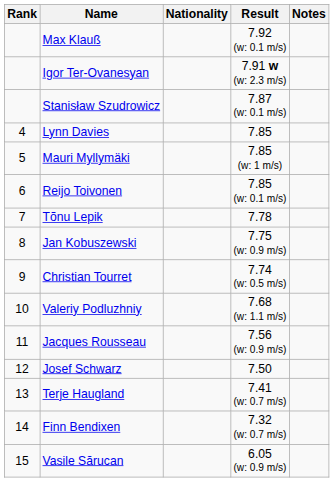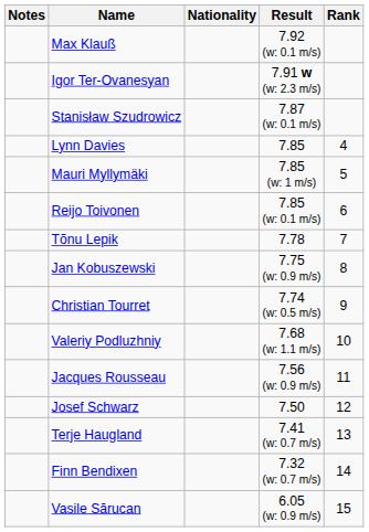 <table class="wikitable sortable" style="text-align:center">
 <tr>
-<th>Rank</th>
+<th>Notes</th>
 <th>Name</th>
 <th>Nationality</th>
 <th>Result</th>
-<th>Notes</th>
+<th>Rank</th>
 </tr>
 <tr>
 <td></td>
 <td align=left><a href='#'>Max Klauß</a></td>
 <td align=left></td>
 <td>7.92<br><small>(w: 0.1 m/s)</small></td>
 <td></td>
 </tr>
 <tr>
 <td></td>
 <td align=left><a href='#'>Igor Ter-Ovanesyan</a></td>
 <td align=left></td>
 <td>7.91 <strong>w</strong><br><small>(w: 2.3 m/s)</small></td>
 <td></td>
 </tr>
 <tr>
 <td></td>
 <td align=left><a href='#'>Stanisław Szudrowicz</a></td>
 <td align=left></td>
 <td>7.87<br><small>(w: 0.1 m/s)</small></td>
 <td></td>
 </tr>
 <tr>
-<td>4</td>
+<td></td>
 <td align=left><a href='#'>Lynn Davies</a></td>
 <td align=left></td>
 <td>7.85</td>
-<td></td>
+<td>4</td>
 </tr>
 <tr>
-<td>5</td>
+<td></td>
 <td align=left><a href='#'>Mauri Myllymäki</a></td>
 <td align=left></td>
 <td>7.85<br><small>(w: 1 m/s)</small></td>
-<td></td>
+<td>5</td>
 </tr>
 <tr>
-<td>6</td>
+<td></td>
 <td align=left><a href='#'>Reijo Toivonen</a></td>
 <td align=left></td>
 <td>7.85<br><small>(w: 0.1 m/s)</small></td>
-<td></td>
+<td>6</td>
 </tr>
 <tr>
-<td>7</td>
+<td></td>
 <td align=left><a href='#'>Tõnu Lepik</a></td>
 <td align=left></td>
 <td>7.78</td>
-<td></td>
+<td>7</td>
 </tr>
 <tr>
-<td>8</td>
+<td></td>
 <td align=left><a href='#'>Jan Kobuszewski</a></td>
 <td align=left></td>
 <td>7.75<br><small>(w: 0.9 m/s)</small></td>
-<td></td>
+<td>8</td>
 </tr>
 <tr>
-<td>9</td>
+<td></td>
 <td align=left><a href='#'>Christian Tourret</a></td>
 <td align=left></td>
 <td>7.74<br><small>(w: 0.5 m/s)</small></td>
-<td></td>
+<td>9</td>
 </tr>
 <tr>
-<td>10</td>
+<td></td>
 <td align=left><a href='#'>Valeriy Podluzhniy</a></td>
 <td align=left></td>
 <td>7.68<br><small>(w: 1.1 m/s)</small></td>
-<td></td>
+<td>10</td>
 </tr>
 <tr>
-<td>11</td>
+<td></td>
 <td align=left><a href='#'>Jacques Rousseau</a></td>
 <td align=left></td>
 <td>7.56<br><small>(w: 0.9 m/s)</small></td>
-<td></td>
+<td>11</td>
 </tr>
 <tr>
-<td>12</td>
+<td></td>
 <td align=left><a href='#'>Josef Schwarz</a></td>
 <td align=left></td>
 <td>7.50</td>
-<td></td>
+<td>12</td>
 </tr>
 <tr>
-<td>13</td>
+<td></td>
 <td align=left><a href='#'>Terje Haugland</a></td>
 <td align=left></td>
 <td>7.41<br><small>(w: 0.7 m/s)</small></td>
-<td></td>
+<td>13</td>
 </tr>
 <tr>
-<td>14</td>
+<td></td>
 <td align=left><a href='#'>Finn Bendixen</a></td>
 <td align=left></td>
 <td>7.32<br><small>(w: 0.7 m/s)</small></td>
-<td></td>
+<td>14</td>
 </tr>
 <tr>
-<td>15</td>
+<td></td>
 <td align=left><a href='#'>Vasile Sărucan</a></td>
 <td align=left></td>
 <td>6.05<br><small>(w: 0.9 m/s)</small></td>
-<td></td>
+<td>15</td>
 </tr>
 </table>
